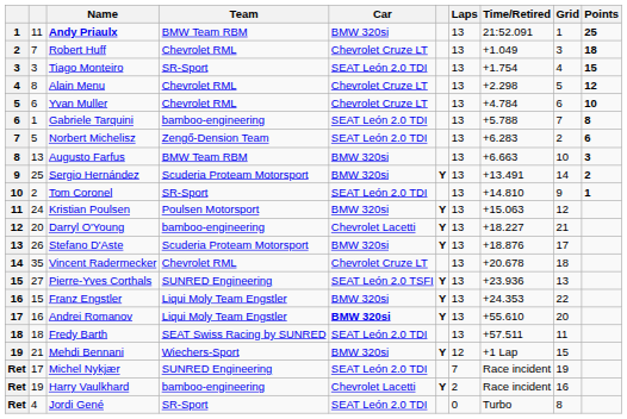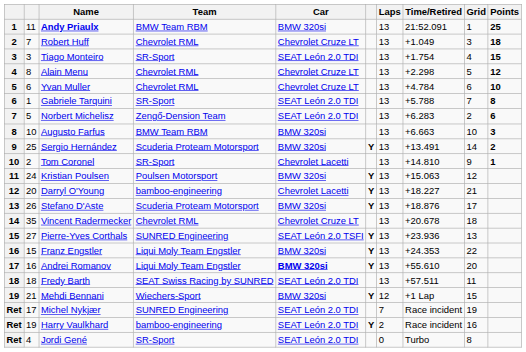 <table class="wikitable sortable" style="font-size: 95%;">
 <tr>
 <th></th>
 <th></th>
 <th>Name</th>
 <th>Team</th>
 <th>Car</th>
 <th></th>
 <th>Laps</th>
 <th>Time/Retired</th>
 <th>Grid</th>
 <th>Points</th>
 </tr>
 <tr>
 <th>1</th>
 <td>11</td>
 <td> <strong><a href='#'>Andy Priaulx</a></strong></td>
 <td><a href='#'>BMW Team RBM</a></td>
 <td><a href='#'>BMW 320si</a></td>
 <td></td>
 <td>13</td>
 <td>21:52.091</td>
 <td>1</td>
 <td><strong>25</strong></td>
 </tr>
 <tr>
 <th>2</th>
 <td>7</td>
 <td> <a href='#'>Robert Huff</a></td>
 <td><a href='#'>Chevrolet RML</a></td>
 <td><a href='#'>Chevrolet Cruze LT</a></td>
 <td></td>
 <td>13</td>
 <td>+1.049</td>
 <td>3</td>
 <td><strong>18</strong></td>
 </tr>
 <tr>
 <th>3</th>
 <td>3</td>
 <td> <a href='#'>Tiago Monteiro</a></td>
 <td><a href='#'>SR-Sport</a></td>
 <td><a href='#'>SEAT León 2.0 TDI</a></td>
 <td></td>
 <td>13</td>
 <td>+1.754</td>
 <td>4</td>
 <td><strong>15</strong></td>
 </tr>
 <tr>
 <th>4</th>
 <td>8</td>
 <td> <a href='#'>Alain Menu</a></td>
 <td><a href='#'>Chevrolet RML</a></td>
 <td><a href='#'>Chevrolet Cruze LT</a></td>
 <td></td>
 <td>13</td>
 <td>+2.298</td>
 <td>5</td>
 <td><strong>12</strong></td>
 </tr>
 <tr>
 <th>5</th>
 <td>6</td>
 <td> <a href='#'>Yvan Muller</a></td>
 <td><a href='#'>Chevrolet RML</a></td>
 <td><a href='#'>Chevrolet Cruze LT</a></td>
 <td></td>
 <td>13</td>
 <td>+4.784</td>
 <td>6</td>
 <td><strong>10</strong></td>
 </tr>
 <tr>
 <th>6</th>
 <td>1</td>
 <td> <a href='#'>Gabriele Tarquini</a></td>
-<td><a href='#'>bamboo-engineering</a></td>
+<td><a href='#'>SR-Sport</a></td>
 <td><a href='#'>SEAT León 2.0 TDI</a></td>
 <td></td>
 <td>13</td>
 <td>+5.788</td>
 <td>7</td>
 <td><strong>8</strong></td>
 </tr>
 <tr>
 <th>7</th>
 <td>5</td>
 <td> <a href='#'>Norbert Michelisz</a></td>
 <td><a href='#'>Zengő-Dension Team</a></td>
 <td><a href='#'>SEAT León 2.0 TDI</a></td>
 <td></td>
 <td>13</td>
 <td>+6.283</td>
 <td>2</td>
 <td><strong>6</strong></td>
 </tr>
 <tr>
 <th>8</th>
-<td>13</td>
+<td>10</td>
 <td> <a href='#'>Augusto Farfus</a></td>
 <td><a href='#'>BMW Team RBM</a></td>
 <td><a href='#'>BMW 320si</a></td>
 <td></td>
 <td>13</td>
 <td>+6.663</td>
 <td>10</td>
 <td><strong>3</strong></td>
 </tr>
 <tr>
 <th>9</th>
 <td>25</td>
 <td> <a href='#'>Sergio Hernández</a></td>
 <td><a href='#'>Scuderia Proteam Motorsport</a></td>
 <td><a href='#'>BMW 320si</a></td>
 <td align=center><strong><span>Y</span></strong></td>
 <td>13</td>
 <td>+13.491</td>
 <td>14</td>
 <td><strong>2</strong></td>
 </tr>
 <tr>
 <th>10</th>
 <td>2</td>
 <td> <a href='#'>Tom Coronel</a></td>
 <td><a href='#'>SR-Sport</a></td>
-<td><a href='#'>SEAT León 2.0 TDI</a></td>
+<td><a href='#'>Chevrolet Lacetti</a></td>
 <td></td>
 <td>13</td>
 <td>+14.810</td>
 <td>9</td>
 <td><strong>1</strong></td>
 </tr>
 <tr>
 <th>11</th>
 <td>24</td>
 <td> <a href='#'>Kristian Poulsen</a></td>
 <td><a href='#'>Poulsen Motorsport</a></td>
 <td><a href='#'>BMW 320si</a></td>
 <td align=center><strong><span>Y</span></strong></td>
 <td>13</td>
 <td>+15.063</td>
 <td>12</td>
 <td></td>
 </tr>
 <tr>
 <th>12</th>
 <td>20</td>
 <td> <a href='#'>Darryl O'Young</a></td>
 <td><a href='#'>bamboo-engineering</a></td>
 <td><a href='#'>Chevrolet Lacetti</a></td>
 <td align=center><strong><span>Y</span></strong></td>
 <td>13</td>
 <td>+18.227</td>
 <td>21</td>
 <td></td>
 </tr>
 <tr>
 <th>13</th>
 <td>26</td>
 <td> <a href='#'>Stefano D'Aste</a></td>
 <td><a href='#'>Scuderia Proteam Motorsport</a></td>
 <td><a href='#'>BMW 320si</a></td>
 <td align=center><strong><span>Y</span></strong></td>
 <td>13</td>
 <td>+18.876</td>
 <td>17</td>
 <td></td>
 </tr>
 <tr>
 <th>14</th>
 <td>35</td>
 <td> <a href='#'>Vincent Radermecker</a></td>
 <td><a href='#'>Chevrolet RML</a></td>
 <td><a href='#'>Chevrolet Cruze LT</a></td>
 <td></td>
 <td>13</td>
 <td>+20.678</td>
 <td>18</td>
 <td></td>
 </tr>
 <tr>
 <th>15</th>
 <td>27</td>
 <td> <a href='#'>Pierre-Yves Corthals</a></td>
 <td><a href='#'>SUNRED Engineering</a></td>
 <td><a href='#'>SEAT León 2.0 TSFI</a></td>
 <td align=center><strong><span>Y</span></strong></td>
 <td>13</td>
 <td>+23.936</td>
 <td>13</td>
 <td></td>
 </tr>
 <tr>
 <th>16</th>
 <td>15</td>
 <td> <a href='#'>Franz Engstler</a></td>
 <td><a href='#'>Liqui Moly Team Engstler</a></td>
 <td><a href='#'>BMW 320si</a></td>
 <td align=center><strong><span>Y</span></strong></td>
 <td>13</td>
 <td>+24.353</td>
 <td>22</td>
 <td></td>
 </tr>
 <tr>
 <th>17</th>
 <td>16</td>
 <td> <a href='#'>Andrei Romanov</a></td>
 <td><a href='#'>Liqui Moly Team Engstler</a></td>
 <td><strong><a href='#'>BMW 320si</a></strong></td>
 <td align=center><strong><span>Y</span></strong></td>
 <td>13</td>
 <td>+55.610</td>
 <td>20</td>
 <td></td>
 </tr>
 <tr>
 <th>18</th>
 <td>18</td>
 <td> <a href='#'>Fredy Barth</a></td>
 <td><a href='#'>SEAT Swiss Racing by SUNRED</a></td>
 <td><a href='#'>SEAT León 2.0 TDI</a></td>
 <td></td>
 <td>13</td>
 <td>+57.511</td>
 <td>11</td>
 <td></td>
 </tr>
 <tr>
 <th>19</th>
 <td>21</td>
 <td> <a href='#'>Mehdi Bennani</a></td>
 <td><a href='#'>Wiechers-Sport</a></td>
 <td><a href='#'>BMW 320si</a></td>
 <td align=center><strong><span>Y</span></strong></td>
 <td>12</td>
 <td>+1 Lap</td>
 <td>15</td>
 <td></td>
 </tr>
 <tr>
 <th>Ret</th>
 <td>17</td>
 <td> <a href='#'>Michel Nykjær</a></td>
 <td><a href='#'>SUNRED Engineering</a></td>
 <td><a href='#'>SEAT León 2.0 TDI</a></td>
 <td></td>
 <td>7</td>
 <td>Race incident</td>
 <td>19</td>
 <td></td>
 </tr>
 <tr>
 <th>Ret</th>
 <td>19</td>
 <td> <a href='#'>Harry Vaulkhard</a></td>
 <td><a href='#'>bamboo-engineering</a></td>
-<td><a href='#'>Chevrolet Lacetti</a></td>
+<td><a href='#'>SEAT León 2.0 TDI</a></td>
 <td align=center><strong><span>Y</span></strong></td>
 <td>2</td>
 <td>Race incident</td>
 <td>16</td>
 <td></td>
 </tr>
 <tr>
 <th>Ret</th>
 <td>4</td>
 <td> <a href='#'>Jordi Gené</a></td>
 <td><a href='#'>SR-Sport</a></td>
 <td><a href='#'>SEAT León 2.0 TDI</a></td>
 <td></td>
 <td>0</td>
 <td>Turbo</td>
 <td>8</td>
 <td></td>
 </tr>
 </table>
